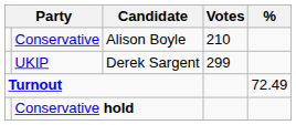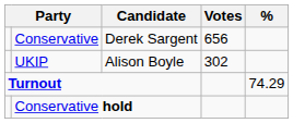 <table class="wikitable">
 <tr>
 <th colspan="2">Party</th>
 <th>Candidate</th>
 <th>Votes</th>
 <th>%</th>
 </tr>
 <tr>
 <td></td>
 <td><a href='#'>Conservative</a></td>
-<td>Alison Boyle</td>
-<td>210</td>
+<td>Derek Sargent</td>
+<td>656</td>
 <td></td>
 </tr>
 <tr>
 <td></td>
 <td><a href='#'>UKIP</a></td>
-<td>Derek Sargent</td>
-<td>299</td>
+<td>Alison Boyle</td>
+<td>302</td>
 <td></td>
 </tr>
 <tr>
 <td colspan="3"><strong><a href='#'>Turnout</a></strong></td>
 <td></td>
-<td>72.49</td>
+<td>74.29</td>
 </tr>
 <tr>
 <td></td>
 <td colspan="2"><a href='#'>Conservative</a> <strong>hold</strong></td>
 <td></td>
 <td></td>
 </tr>
 </table>
